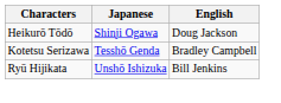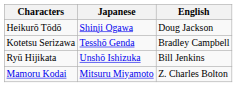 <table class="wikitable">
 <tr>
 <th>Characters</th>
 <th>Japanese</th>
 <th>English</th>
 </tr>
 <tr>
 <td>Heikurō Tōdō</td>
 <td><a href='#'>Shinji Ogawa</a></td>
 <td>Doug Jackson</td>
 </tr>
 <tr>
 <td>Kotetsu Serizawa</td>
 <td><a href='#'>Tesshō Genda</a></td>
 <td>Bradley Campbell</td>
 </tr>
 <tr>
 <td>Ryū Hijikata</td>
 <td><a href='#'>Unshō Ishizuka</a></td>
 <td>Bill Jenkins</td>
 </tr>
+<tr>
+<td><a href='#'>Mamoru Kodai</a></td>
+<td><a href='#'>Mitsuru Miyamoto</a></td>
+<td>Z. Charles Bolton</td>
+</tr>
 </table>
